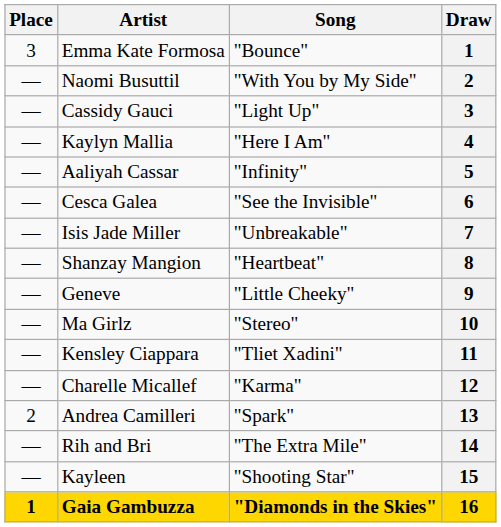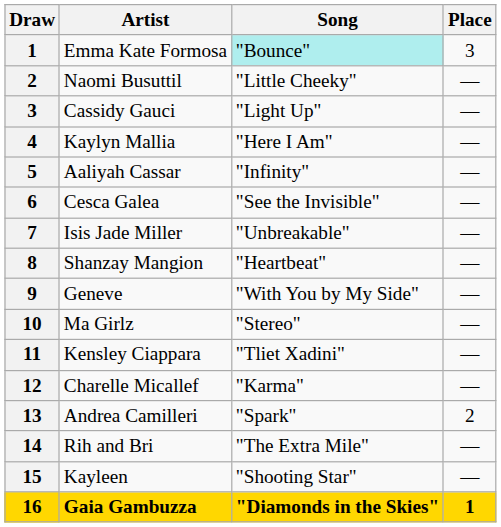 <table class="sortable wikitable plainrowheaders" style="margin: 1em auto 1em auto">
 <tr>
-<th>Place</th>
+<th scope="col">Draw</th>
 <th scope="col">Artist</th>
 <th scope="col">Song</th>
-<th scope="col">Draw</th>
+<th>Place</th>
 </tr>
 <tr>
+<th scope="row" style="text-align:center;">1</th>
+<td>Emma Kate Formosa</td>
+<td style="background: paleturquoise;">"Bounce"</td>
 <td align="center">3</td>
-<td>Emma Kate Formosa</td>
-<td>"Bounce"</td>
-<th scope="row" style="text-align:center;">1</th>
 </tr>
 <tr>
+<th scope="row" style="text-align:center;">2</th>
+<td>Naomi Busuttil</td>
+<td>"Little Cheeky"</td>
 <td align="center">—</td>
-<td>Naomi Busuttil</td>
-<td>"With You by My Side"</td>
-<th scope="row" style="text-align:center;">2</th>
 </tr>
 <tr>
-<td align="center">—</td>
+<th scope="row" style="text-align:center;">3</th>
 <td>Cassidy Gauci</td>
 <td>"Light Up"</td>
-<th scope="row" style="text-align:center;">3</th>
+<td align="center">—</td>
 </tr>
 <tr>
-<td align="center">—</td>
+<th scope="row" style="text-align:center;">4</th>
 <td>Kaylyn Mallia</td>
 <td>"Here I Am"</td>
-<th scope="row" style="text-align:center;">4</th>
+<td align="center">—</td>
 </tr>
 <tr>
-<td align="center">—</td>
+<th scope="row" style="text-align:center;">5</th>
 <td>Aaliyah Cassar</td>
 <td>"Infinity"</td>
-<th scope="row" style="text-align:center;">5</th>
+<td align="center">—</td>
 </tr>
 <tr>
-<td align="center">—</td>
+<th scope="row" style="text-align:center;">6</th>
 <td>Cesca Galea</td>
 <td>"See the Invisible"</td>
-<th scope="row" style="text-align:center;">6</th>
+<td align="center">—</td>
 </tr>
 <tr>
-<td align="center">—</td>
+<th scope="row" style="text-align:center;">7</th>
 <td>Isis Jade Miller</td>
 <td>"Unbreakable"</td>
-<th scope="row" style="text-align:center;">7</th>
+<td align="center">—</td>
 </tr>
 <tr>
-<td align="center">—</td>
+<th scope="row" style="text-align:center;">8</th>
 <td>Shanzay Mangion</td>
 <td>"Heartbeat"</td>
-<th scope="row" style="text-align:center;">8</th>
+<td align="center">—</td>
 </tr>
 <tr>
+<th scope="row" style="text-align:center;">9</th>
+<td>Geneve</td>
+<td>"With You by My Side"</td>
 <td align="center">—</td>
-<td>Geneve</td>
-<td>"Little Cheeky"</td>
-<th scope="row" style="text-align:center;">9</th>
 </tr>
 <tr>
-<td align="center">—</td>
+<th scope="row" style="text-align:center;">10</th>
 <td>Ma Girlz</td>
 <td>"Stereo"</td>
-<th scope="row" style="text-align:center;">10</th>
+<td align="center">—</td>
 </tr>
 <tr>
-<td align="center">—</td>
+<th scope="row" style="text-align:center;">11</th>
 <td>Kensley Ciappara</td>
 <td>"Tliet Xadini"</td>
-<th scope="row" style="text-align:center;">11</th>
+<td align="center">—</td>
 </tr>
 <tr>
-<td align="center">—</td>
+<th scope="row" style="text-align:center;">12</th>
 <td>Charelle Micallef</td>
 <td>"Karma"</td>
-<th scope="row" style="text-align:center;">12</th>
+<td align="center">—</td>
 </tr>
 <tr>
-<td align="center">2</td>
+<th scope="row" style="text-align:center;">13</th>
 <td>Andrea Camilleri</td>
 <td>"Spark"</td>
-<th scope="row" style="text-align:center;">13</th>
+<td align="center">2</td>
 </tr>
 <tr>
-<td align="center">—</td>
+<th scope="row" style="text-align:center;">14</th>
 <td>Rih and Bri</td>
 <td>"The Extra Mile"</td>
-<th scope="row" style="text-align:center;">14</th>
+<td align="center">—</td>
 </tr>
 <tr>
-<td align="center">—</td>
+<th scope="row" style="text-align:center;">15</th>
 <td>Kayleen</td>
 <td>"Shooting Star"</td>
-<th scope="row" style="text-align:center;">15</th>
+<td align="center">—</td>
 </tr>
 <tr bgcolor="gold" style="font-weight:bold;">
-<td align="center">1</td>
+<th scope="row" style="text-align:center; font-weight:bold; background:gold;">16</th>
 <td>Gaia Gambuzza</td>
 <td>"Diamonds in the Skies"</td>
-<th scope="row" style="text-align:center; font-weight:bold; background:gold;">16</th>
+<td align="center">1</td>
 </tr>
 </table>
